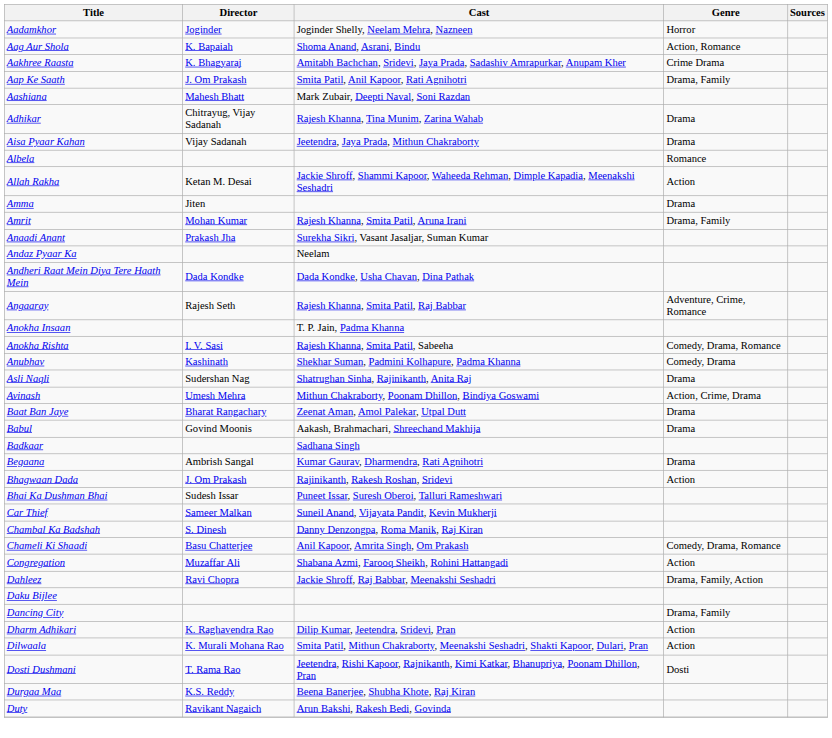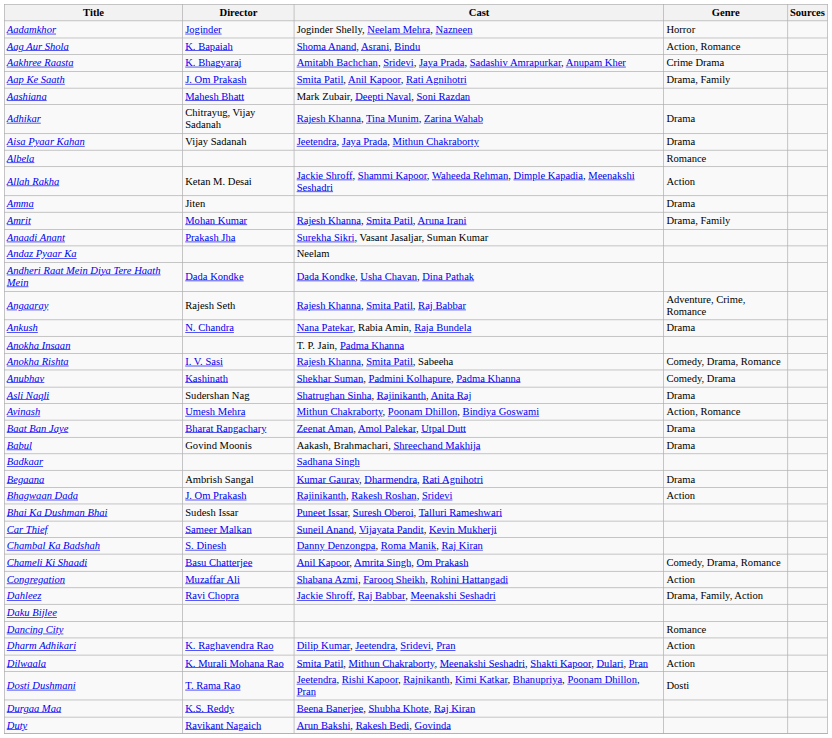 <table class="wikitable">
 <tr>
 <th>Title</th>
 <th>Director</th>
 <th>Cast</th>
 <th>Genre</th>
 <th>Sources</th>
 </tr>
 <tr>
 <td><em><a href='#'>Aadamkhor</a></em></td>
 <td><a href='#'>Joginder</a></td>
 <td>Joginder Shelly, <a href='#'>Neelam Mehra</a>, <a href='#'>Nazneen</a></td>
 <td>Horror</td>
 <td></td>
 </tr>
 <tr>
 <td><em><a href='#'>Aag Aur Shola</a></em></td>
 <td><a href='#'>K. Bapaiah</a></td>
 <td><a href='#'>Shoma Anand</a>, <a href='#'>Asrani</a>, <a href='#'>Bindu</a></td>
 <td>Action, Romance</td>
 <td></td>
 </tr>
 <tr>
 <td><em><a href='#'>Aakhree Raasta</a></em></td>
 <td><a href='#'>K. Bhagyaraj</a></td>
 <td><a href='#'>Amitabh Bachchan</a>, <a href='#'>Sridevi</a>, <a href='#'>Jaya Prada</a>, <a href='#'>Sadashiv Amrapurkar</a>, <a href='#'>Anupam Kher</a></td>
 <td>Crime Drama</td>
 <td></td>
 </tr>
 <tr>
 <td><em><a href='#'>Aap Ke Saath</a></em></td>
 <td><a href='#'>J. Om Prakash</a></td>
 <td><a href='#'>Smita Patil</a>, <a href='#'>Anil Kapoor</a>, <a href='#'>Rati Agnihotri</a></td>
 <td>Drama, Family</td>
 <td></td>
 </tr>
 <tr>
 <td><em><a href='#'>Aashiana</a></em></td>
 <td><a href='#'>Mahesh Bhatt</a></td>
 <td>Mark Zubair, <a href='#'>Deepti Naval</a>, <a href='#'>Soni Razdan</a></td>
 <td></td>
 <td></td>
 </tr>
 <tr>
 <td><em><a href='#'>Adhikar</a></em></td>
 <td>Chitrayug, Vijay Sadanah</td>
 <td><a href='#'>Rajesh Khanna</a>, <a href='#'>Tina Munim</a>, <a href='#'>Zarina Wahab</a></td>
 <td>Drama</td>
 <td></td>
 </tr>
 <tr>
 <td><em><a href='#'>Aisa Pyaar Kahan</a></em></td>
 <td>Vijay Sadanah</td>
 <td><a href='#'>Jeetendra</a>, <a href='#'>Jaya Prada</a>, <a href='#'>Mithun Chakraborty</a></td>
 <td>Drama</td>
 <td></td>
 </tr>
 <tr>
 <td><em><a href='#'>Albela</a></em></td>
 <td></td>
 <td></td>
 <td>Romance</td>
 <td></td>
 </tr>
 <tr>
 <td><em><a href='#'>Allah Rakha</a></em></td>
 <td>Ketan M. Desai</td>
 <td><a href='#'>Jackie Shroff</a>, <a href='#'>Shammi Kapoor</a>, <a href='#'>Waheeda Rehman</a>, <a href='#'>Dimple Kapadia</a>, <a href='#'>Meenakshi Seshadri</a></td>
 <td>Action</td>
 <td></td>
 </tr>
 <tr>
 <td><em><a href='#'>Amma</a></em></td>
 <td>Jiten</td>
 <td></td>
 <td>Drama</td>
 <td></td>
 </tr>
 <tr>
 <td><em><a href='#'>Amrit</a></em></td>
 <td><a href='#'>Mohan Kumar</a></td>
 <td><a href='#'>Rajesh Khanna</a>, <a href='#'>Smita Patil</a>, <a href='#'>Aruna Irani</a></td>
 <td>Drama, Family</td>
 <td></td>
 </tr>
 <tr>
 <td><em><a href='#'>Anaadi Anant</a></em></td>
 <td><a href='#'>Prakash Jha</a></td>
 <td><a href='#'>Surekha Sikri</a>, Vasant Jasaljar, Suman Kumar</td>
 <td></td>
 <td></td>
 </tr>
 <tr>
 <td><em><a href='#'>Andaz Pyaar Ka</a></em></td>
 <td></td>
 <td>Neelam</td>
 <td></td>
 <td></td>
 </tr>
 <tr>
 <td><em><a href='#'>Andheri Raat Mein Diya Tere Haath Mein</a></em></td>
 <td><a href='#'>Dada Kondke</a></td>
 <td><a href='#'>Dada Kondke</a>, <a href='#'>Usha Chavan</a>, <a href='#'>Dina Pathak</a></td>
 <td></td>
 <td></td>
 </tr>
 <tr>
 <td><em><a href='#'>Angaaray</a></em></td>
 <td>Rajesh Seth</td>
 <td><a href='#'>Rajesh Khanna</a>, <a href='#'>Smita Patil</a>, <a href='#'>Raj Babbar</a></td>
 <td>Adventure, Crime, Romance</td>
 <td></td>
 </tr>
 <tr>
+<td><em><a href='#'>Ankush</a></em></td>
+<td><a href='#'>N. Chandra</a></td>
+<td><a href='#'>Nana Patekar</a>, Rabia Amin, <a href='#'>Raja Bundela</a></td>
+<td>Drama</td>
+<td></td>
+</tr>
+<tr>
 <td><em><a href='#'>Anokha Insaan</a></em></td>
 <td></td>
 <td>T. P. Jain, <a href='#'>Padma Khanna</a></td>
 <td></td>
 <td></td>
 </tr>
 <tr>
 <td><em><a href='#'>Anokha Rishta</a></em></td>
 <td><a href='#'>I. V. Sasi</a></td>
 <td><a href='#'>Rajesh Khanna</a>, <a href='#'>Smita Patil</a>, Sabeeha</td>
 <td>Comedy, Drama, Romance</td>
 <td></td>
 </tr>
 <tr>
 <td><em><a href='#'>Anubhav</a></em></td>
 <td><a href='#'>Kashinath</a></td>
 <td><a href='#'>Shekhar Suman</a>, <a href='#'>Padmini Kolhapure</a>, <a href='#'>Padma Khanna</a></td>
 <td>Comedy, Drama</td>
 <td></td>
 </tr>
 <tr>
 <td><em><a href='#'>Asli Naqli</a></em></td>
 <td>Sudershan Nag</td>
 <td><a href='#'>Shatrughan Sinha</a>, <a href='#'>Rajinikanth</a>, <a href='#'>Anita Raj</a></td>
 <td>Drama</td>
 <td></td>
 </tr>
 <tr>
 <td><em><a href='#'>Avinash</a></em></td>
 <td><a href='#'>Umesh Mehra</a></td>
 <td><a href='#'>Mithun Chakraborty</a>, <a href='#'>Poonam Dhillon</a>, <a href='#'>Bindiya Goswami</a></td>
-<td>Action, Crime, Drama</td>
+<td>Action, Romance</td>
 <td></td>
 </tr>
 <tr>
 <td><em><a href='#'>Baat Ban Jaye</a></em></td>
 <td><a href='#'>Bharat Rangachary</a></td>
 <td><a href='#'>Zeenat Aman</a>, <a href='#'>Amol Palekar</a>, <a href='#'>Utpal Dutt</a></td>
 <td>Drama</td>
 <td></td>
 </tr>
 <tr>
 <td><em><a href='#'>Babul</a></em></td>
 <td>Govind Moonis</td>
 <td>Aakash, Brahmachari, <a href='#'>Shreechand Makhija</a></td>
 <td>Drama</td>
 <td></td>
 </tr>
 <tr>
 <td><em><a href='#'>Badkaar</a></em></td>
 <td></td>
 <td><a href='#'>Sadhana Singh</a></td>
 <td></td>
 <td></td>
 </tr>
 <tr>
 <td><em><a href='#'>Begaana</a></em></td>
 <td>Ambrish Sangal</td>
 <td><a href='#'>Kumar Gaurav</a>, <a href='#'>Dharmendra</a>, <a href='#'>Rati Agnihotri</a></td>
 <td>Drama</td>
 <td></td>
 </tr>
 <tr>
 <td><em><a href='#'>Bhagwaan Dada</a></em></td>
 <td><a href='#'>J. Om Prakash</a></td>
 <td><a href='#'>Rajinikanth</a>, <a href='#'>Rakesh Roshan</a>, <a href='#'>Sridevi</a></td>
 <td>Action</td>
 <td></td>
 </tr>
 <tr>
 <td><em><a href='#'>Bhai Ka Dushman Bhai</a></em></td>
 <td>Sudesh Issar</td>
 <td><a href='#'>Puneet Issar</a>, <a href='#'>Suresh Oberoi</a>, <a href='#'>Talluri Rameshwari</a></td>
 <td></td>
 <td></td>
 </tr>
 <tr>
 <td><em><a href='#'>Car Thief</a></em></td>
 <td><a href='#'>Sameer Malkan</a></td>
 <td><a href='#'>Suneil Anand</a>, <a href='#'>Vijayata Pandit</a>, <a href='#'>Kevin Mukherji</a></td>
 <td></td>
 <td></td>
 </tr>
 <tr>
 <td><em><a href='#'>Chambal Ka Badshah</a></em></td>
 <td><a href='#'>S. Dinesh</a></td>
 <td><a href='#'>Danny Denzongpa</a>, <a href='#'>Roma Manik</a>, <a href='#'>Raj Kiran</a></td>
 <td></td>
 <td></td>
 </tr>
 <tr>
 <td><em><a href='#'>Chameli Ki Shaadi</a></em></td>
 <td><a href='#'>Basu Chatterjee</a></td>
 <td><a href='#'>Anil Kapoor</a>, <a href='#'>Amrita Singh</a>, <a href='#'>Om Prakash</a></td>
 <td>Comedy, Drama, Romance</td>
 <td></td>
 </tr>
 <tr>
 <td><em><a href='#'>Congregation</a></em></td>
 <td><a href='#'>Muzaffar Ali</a></td>
 <td><a href='#'>Shabana Azmi</a>, <a href='#'>Farooq Sheikh</a>, <a href='#'>Rohini Hattangadi</a></td>
 <td>Action</td>
 <td></td>
 </tr>
 <tr>
 <td><em><a href='#'>Dahleez</a></em></td>
 <td><a href='#'>Ravi Chopra</a></td>
 <td><a href='#'>Jackie Shroff</a>, <a href='#'>Raj Babbar</a>, <a href='#'>Meenakshi Seshadri</a></td>
 <td>Drama, Family, Action</td>
 <td></td>
 </tr>
 <tr>
 <td><em><a href='#'>Daku Bijlee</a></em></td>
 <td></td>
 <td></td>
 <td></td>
 <td></td>
 </tr>
 <tr>
 <td><em><a href='#'>Dancing City</a></em></td>
 <td></td>
 <td></td>
-<td>Drama, Family</td>
+<td>Romance</td>
 <td></td>
 </tr>
 <tr>
 <td><em><a href='#'>Dharm Adhikari</a></em></td>
 <td><a href='#'>K. Raghavendra Rao</a></td>
 <td><a href='#'>Dilip Kumar</a>, <a href='#'>Jeetendra</a>, <a href='#'>Sridevi</a>, <a href='#'>Pran</a></td>
 <td>Action</td>
 <td></td>
 </tr>
 <tr>
 <td><em><a href='#'>Dilwaala</a></em></td>
 <td><a href='#'>K. Murali Mohana Rao</a></td>
 <td><a href='#'>Smita Patil</a>, <a href='#'>Mithun Chakraborty</a>, <a href='#'>Meenakshi Seshadri</a>, <a href='#'>Shakti Kapoor</a>, <a href='#'>Dulari</a>, <a href='#'>Pran</a></td>
 <td>Action</td>
 <td></td>
 </tr>
 <tr>
 <td><em><a href='#'>Dosti Dushmani</a></em></td>
 <td><a href='#'>T. Rama Rao</a></td>
 <td><a href='#'>Jeetendra</a>, <a href='#'>Rishi Kapoor</a>, <a href='#'>Rajnikanth</a>, <a href='#'>Kimi Katkar</a>, <a href='#'>Bhanupriya</a>, <a href='#'>Poonam Dhillon</a>, <a href='#'>Pran</a></td>
 <td>Dosti</td>
 <td></td>
 </tr>
 <tr>
 <td><em><a href='#'>Durgaa Maa</a></em></td>
 <td><a href='#'>K.S. Reddy</a></td>
 <td><a href='#'>Beena Banerjee</a>, <a href='#'>Shubha Khote</a>, <a href='#'>Raj Kiran</a></td>
 <td></td>
 <td></td>
 </tr>
 <tr>
 <td><em><a href='#'>Duty</a></em></td>
 <td><a href='#'>Ravikant Nagaich</a></td>
 <td><a href='#'>Arun Bakshi</a>, <a href='#'>Rakesh Bedi</a>, <a href='#'>Govinda</a></td>
 <td></td>
 <td></td>
 </tr>
 <tr>
 </tr>
 </table>
